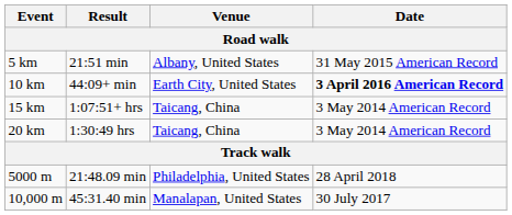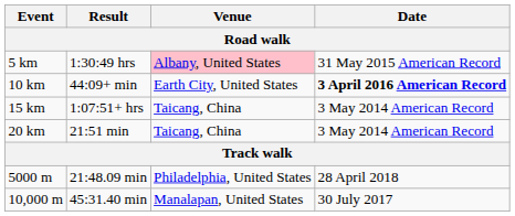 <table class="wikitable">
 <tr>
 <th>Event</th>
 <th>Result</th>
 <th>Venue</th>
 <th>Date</th>
 </tr>
 <tr>
 <th colspan="4">Road walk</th>
 </tr>
 <tr>
 <td>5 km</td>
-<td>21:51 min</td>
-<td><a href='#'>Albany</a>, United States</td>
+<td>1:30:49 hrs</td>
+<td style="background: pink;"><a href='#'>Albany</a>, United States</td>
 <td>31 May 2015 <a href='#'>American Record</a></td>
 </tr>
 <tr>
 <td>10 km</td>
 <td>44:09+ min</td>
 <td><a href='#'>Earth City</a>, United States</td>
 <td><strong>3 April 2016 <a href='#'>American Record</a></strong></td>
 </tr>
 <tr>
 <td>15 km</td>
 <td>1:07:51+ hrs</td>
 <td><a href='#'>Taicang</a>, China</td>
 <td>3 May 2014 <a href='#'>American Record</a></td>
 </tr>
 <tr>
 <td>20 km</td>
-<td>1:30:49 hrs</td>
+<td>21:51 min</td>
 <td><a href='#'>Taicang</a>, China</td>
 <td>3 May 2014 <a href='#'>American Record</a></td>
 </tr>
 <tr>
 <th colspan="4">Track walk</th>
 </tr>
 <tr>
 <td>5000 m</td>
 <td>21:48.09 min</td>
 <td><a href='#'>Philadelphia</a>, United States</td>
 <td>28 April 2018</td>
 </tr>
 <tr>
 <td>10,000 m</td>
 <td>45:31.40 min</td>
 <td><a href='#'>Manalapan</a>, United States</td>
 <td>30 July 2017</td>
 </tr>
 </table>
